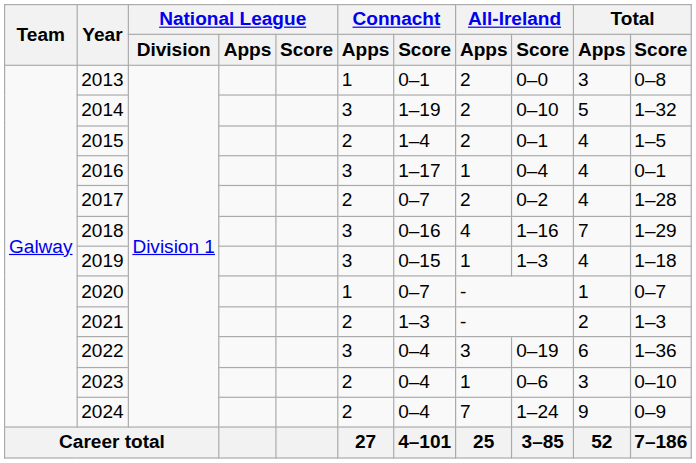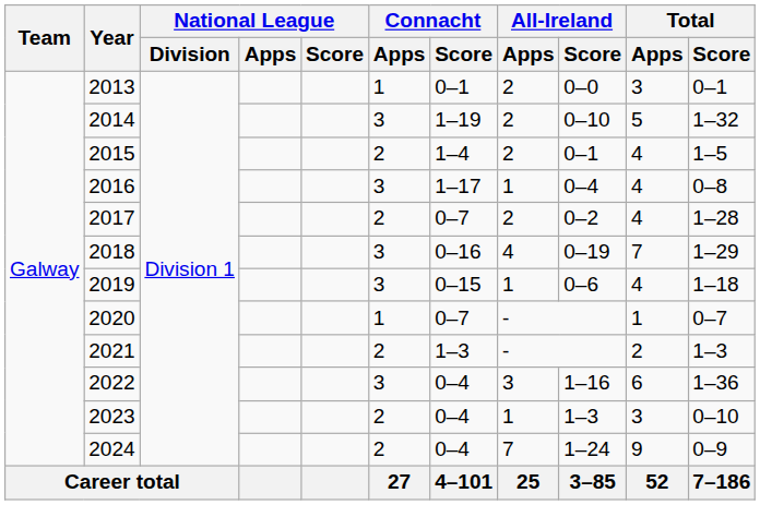 <table class="wikitable">
 <tr>
 <th rowspan="2">Team</th>
 <th rowspan="2">Year</th>
 <th colspan="3"><a href='#'>National League</a></th>
 <th colspan="2"><a href='#'>Connacht</a></th>
 <th colspan="2"><a href='#'>All-Ireland</a></th>
 <th colspan="2">Total</th>
 </tr>
 <tr>
 <th>Division</th>
 <th>Apps</th>
 <th>Score</th>
 <th>Apps</th>
 <th>Score</th>
 <th>Apps</th>
 <th>Score</th>
 <th>Apps</th>
 <th>Score</th>
 </tr>
 <tr>
 <td rowspan="12"><a href='#'>Galway</a></td>
 <td>2013</td>
 <td rowspan="12"><a href='#'>Division 1</a></td>
 <td></td>
 <td></td>
 <td>1</td>
 <td>0–1</td>
 <td>2</td>
 <td>0–0</td>
 <td>3</td>
-<td>0–8</td>
+<td>0–1</td>
 </tr>
 <tr>
 <td>2014</td>
 <td></td>
 <td></td>
 <td>3</td>
 <td>1–19</td>
 <td>2</td>
 <td>0–10</td>
 <td>5</td>
 <td>1–32</td>
 </tr>
 <tr>
 <td>2015</td>
 <td></td>
 <td></td>
 <td>2</td>
 <td>1–4</td>
 <td>2</td>
 <td>0–1</td>
 <td>4</td>
 <td>1–5</td>
 </tr>
 <tr>
 <td>2016</td>
 <td></td>
 <td></td>
 <td>3</td>
 <td>1–17</td>
 <td>1</td>
 <td>0–4</td>
 <td>4</td>
-<td>0–1</td>
+<td>0–8</td>
 </tr>
 <tr>
 <td>2017</td>
 <td></td>
 <td></td>
 <td>2</td>
 <td>0–7</td>
 <td>2</td>
 <td>0–2</td>
 <td>4</td>
 <td>1–28</td>
 </tr>
 <tr>
 <td>2018</td>
 <td></td>
 <td></td>
 <td>3</td>
 <td>0–16</td>
 <td>4</td>
-<td>1–16</td>
+<td>0–19</td>
 <td>7</td>
 <td>1–29</td>
 </tr>
 <tr>
 <td>2019</td>
 <td></td>
 <td></td>
 <td>3</td>
 <td>0–15</td>
 <td>1</td>
-<td>1–3</td>
+<td>0–6</td>
 <td>4</td>
 <td>1–18</td>
 </tr>
 <tr>
 <td>2020</td>
 <td></td>
 <td></td>
 <td>1</td>
 <td>0–7</td>
 <td colspan="2">-</td>
 <td>1</td>
 <td>0–7</td>
 </tr>
 <tr>
 <td>2021</td>
 <td></td>
 <td></td>
 <td>2</td>
 <td>1–3</td>
 <td colspan="2">-</td>
 <td>2</td>
 <td>1–3</td>
 </tr>
 <tr>
 <td>2022</td>
 <td></td>
 <td></td>
 <td>3</td>
 <td>0–4</td>
 <td>3</td>
-<td>0–19</td>
+<td>1–16</td>
 <td>6</td>
 <td>1–36</td>
 </tr>
 <tr>
 <td>2023</td>
 <td></td>
 <td></td>
 <td>2</td>
 <td>0–4</td>
 <td>1</td>
-<td>0–6</td>
+<td>1–3</td>
 <td>3</td>
 <td>0–10</td>
 </tr>
 <tr>
 <td>2024</td>
 <td></td>
 <td></td>
 <td>2</td>
 <td>0–4</td>
 <td>7</td>
 <td>1–24</td>
 <td>9</td>
 <td>0–9</td>
 </tr>
 <tr>
 <th colspan="3">Career total</th>
 <th></th>
 <th></th>
 <th>27</th>
 <th>4–101</th>
 <th>25</th>
 <th>3–85</th>
 <th>52</th>
 <th>7–186</th>
 </tr>
 </table>
